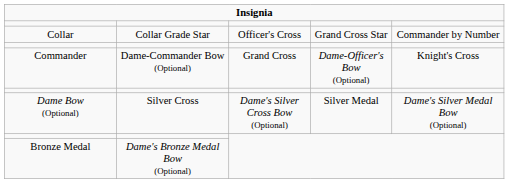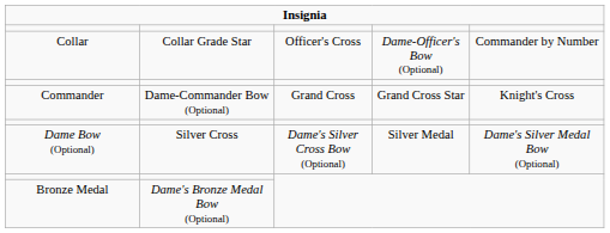 <table align=center class=wikitable width=60%>
 <tr>
 <td colspan=7 align="center"><strong>Insignia</strong></td>
 </tr>
 <tr>
 <td width=33,33% valign=top align=center></td>
 <td width=33,33% valign=top align=center></td>
 <td width=33,33% valign=top align=center></td>
 <td width=33,33% valign=top align=center></td>
 <td width=33,33% valign=top align=center></td>
 </tr>
 <tr>
 <td width=33,33% valign=top align=center>Collar</td>
 <td width=33,33% valign=top align=center>Collar Grade Star</td>
 <td width=33,33% valign=top align=center>Officer's Cross</td>
-<td width=33,33% valign=top align=center>Grand Cross Star</td>
+<td width=33,33% valign=top align=center><em>Dame-Officer's Bow</em><br><small>(Optional)</small></td>
 <td width=33,33% valign=top align=center>Commander by Number</td>
 </tr>
 <tr>
 <td width=33,33% valign=top align=center></td>
 <td width=33,33% valign=top align=center></td>
 <td width=33,33% valign=top align=center></td>
 <td width=33,33% valign=top align=center></td>
 <td width=33,33% valign=top align=center></td>
 </tr>
 <tr>
 <td width=33,33% valign=top align=center>Commander</td>
 <td width=33,33% valign=top align=center>Dame-Commander Bow<br><small>(Optional)</small></td>
 <td width=33,33% valign=top align=center>Grand Cross</td>
-<td width=33,33% valign=top align=center><em>Dame-Officer's Bow</em><br><small>(Optional)</small></td>
+<td width=33,33% valign=top align=center>Grand Cross Star</td>
 <td width=33,33% valign=top align=center>Knight's Cross</td>
 </tr>
 <tr>
 <td width=33,33% valign=top align=center></td>
 <td width=33,33% valign=top align=center></td>
 <td width=33,33% valign=top align=center></td>
 <td width=33,33% valign=top align=center></td>
 <td width=33,33% valign=top align=center></td>
 </tr>
 <tr>
 <td width=33,33% valign=top align=center><em>Dame Bow</em><br><small>(Optional)</small></td>
 <td width=33,33% valign=top align=center>Silver Cross</td>
 <td width=33,33% valign=top align=center><em>Dame's Silver Cross Bow</em><br><small>(Optional)</small></td>
 <td width=33,33% valign=top align=center>Silver Medal</td>
 <td width=33,33% valign=top align=center><em>Dame's Silver Medal Bow</em><br><small>(Optional)</small></td>
 </tr>
 <tr>
 <td width=33,33% valign=top align=center></td>
 <td width=33,33% valign=top align=center></td>
 </tr>
 <tr>
 <td width=33,33% valign=top align=center>Bronze Medal</td>
 <td width=33,33% valign=top align=center><em>Dame's Bronze Medal Bow</em><br><small>(Optional)</small></td>
 </tr>
 </table>
